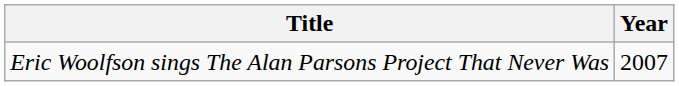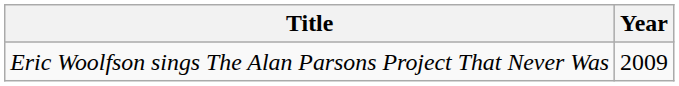 <table class="wikitable">
 <tr>
 <th>Title</th>
 <th>Year</th>
 </tr>
 <tr>
 <td><em>Eric Woolfson sings The Alan Parsons Project That Never Was</em></td>
-<td>2007</td>
+<td>2009</td>
 </tr>
 </table>
